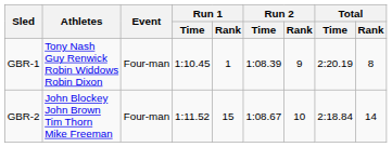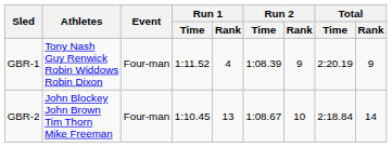 <table class="wikitable"  border="1" style="font-size:90%">
 <tr>
 <th rowspan="2">Sled</th>
 <th rowspan="2">Athletes</th>
 <th rowspan="2">Event</th>
 <th colspan="2">Run 1</th>
 <th colspan="2">Run 2</th>
 <th colspan="2">Total</th>
 </tr>
 <tr>
 <th>Time</th>
 <th>Rank</th>
 <th>Time</th>
 <th>Rank</th>
 <th>Time</th>
 <th>Rank</th>
 </tr>
 <tr>
 <td align="center">GBR-1</td>
 <td><a href='#'>Tony Nash</a><br><a href='#'>Guy Renwick</a><br><a href='#'>Robin Widdows</a><br><a href='#'>Robin Dixon</a></td>
 <td>Four-man</td>
-<td align="center">1:10.45</td>
-<td align="center">1</td>
+<td align="center">1:11.52</td>
+<td align="center">4</td>
 <td align="center">1:08.39</td>
 <td align="center">9</td>
 <td align="center">2:20.19</td>
-<td align="center">8</td>
+<td align="center">9</td>
 </tr>
 <tr>
 <td align="center">GBR-2</td>
 <td><a href='#'>John Blockey</a><br><a href='#'>John Brown</a><br><a href='#'>Tim Thorn</a><br><a href='#'>Mike Freeman</a></td>
 <td>Four-man</td>
-<td align="center">1:11.52</td>
-<td align="center">15</td>
+<td align="center">1:10.45</td>
+<td align="center">13</td>
 <td align="center">1:08.67</td>
 <td align="center">10</td>
 <td align="center">2:18.84</td>
 <td align="center">14</td>
 </tr>
 </table>
